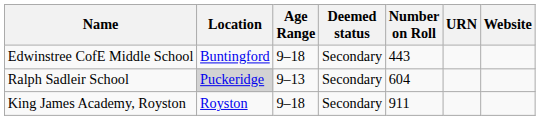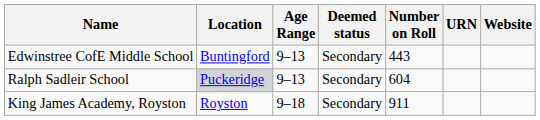 <table class="wikitable sortable" style="font-size:90%;">
 <tr>
 <th>Name</th>
 <th>Location</th>
 <th>Age<br>Range</th>
 <th>Deemed<br>status</th>
 <th>Number<br>on Roll</th>
 <th class="unsortable">URN</th>
 <th class="unsortable">Website</th>
 </tr>
 <tr>
 <td>Edwinstree CofE Middle School</td>
 <td><a href='#'>Buntingford</a></td>
-<td>9–18</td>
+<td>9–13</td>
 <td>Secondary</td>
 <td>443</td>
 <td></td>
 <td></td>
 </tr>
 <tr>
 <td>Ralph Sadleir School</td>
 <td style="background: lightgrey;"><a href='#'>Puckeridge</a></td>
 <td>9–13</td>
 <td>Secondary</td>
 <td>604</td>
 <td></td>
 <td></td>
 </tr>
 <tr>
 <td>King James Academy, Royston</td>
 <td><a href='#'>Royston</a></td>
 <td>9–18</td>
 <td>Secondary</td>
 <td>911</td>
 <td></td>
 <td></td>
 </tr>
 </table>
